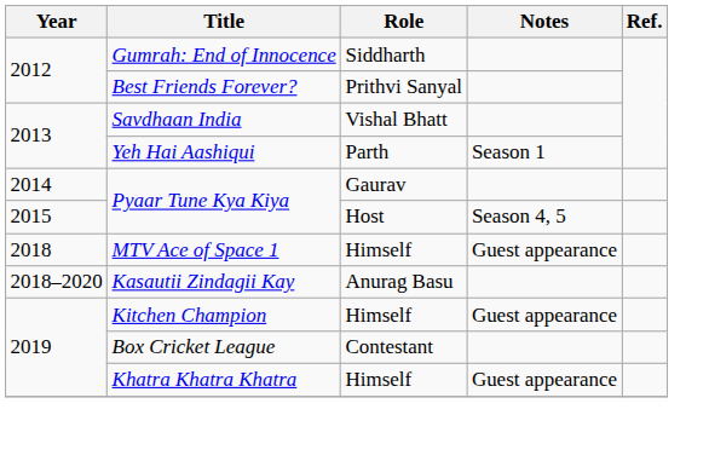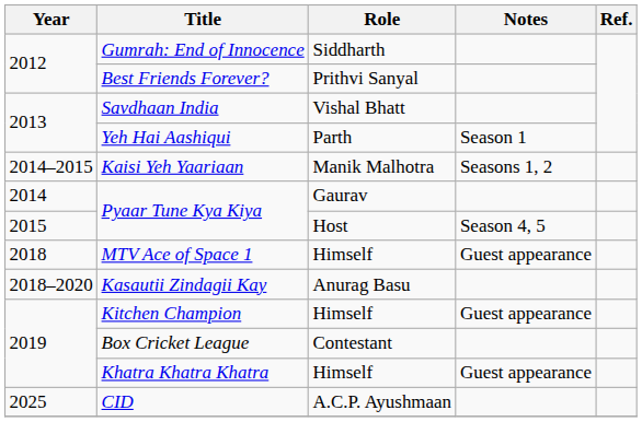 <table class="wikitable sortable">
 <tr>
 <th>Year</th>
 <th>Title</th>
 <th>Role</th>
 <th>Notes</th>
 <th>Ref.</th>
 </tr>
 <tr>
 <td rowspan="2">2012</td>
 <td><em><a href='#'>Gumrah: End of Innocence</a></em></td>
 <td>Siddharth</td>
 <td></td>
 <td rowspan="4"></td>
 </tr>
 <tr>
 <td><em><a href='#'>Best Friends Forever?</a></em></td>
 <td>Prithvi Sanyal</td>
 <td></td>
 </tr>
 <tr>
 <td rowspan="2">2013</td>
 <td><em><a href='#'>Savdhaan India</a></em></td>
 <td>Vishal Bhatt</td>
 <td></td>
 </tr>
 <tr>
 <td><em><a href='#'>Yeh Hai Aashiqui</a></em></td>
 <td>Parth</td>
 <td>Season 1</td>
+</tr>
+<tr>
+<td>2014–2015</td>
+<td><em><a href='#'>Kaisi Yeh Yaariaan</a></em></td>
+<td>Manik Malhotra</td>
+<td>Seasons 1, 2</td>
+<td></td>
 </tr>
 <tr>
 <td>2014</td>
 <td rowspan="2"><em><a href='#'>Pyaar Tune Kya Kiya</a></em></td>
 <td>Gaurav</td>
 <td></td>
 <td></td>
 </tr>
 <tr>
 <td>2015</td>
 <td>Host</td>
 <td>Season 4, 5</td>
 <td></td>
 </tr>
 <tr>
 <td>2018</td>
 <td><em><a href='#'>MTV Ace of Space 1</a></em></td>
 <td>Himself</td>
 <td>Guest appearance</td>
 <td></td>
 </tr>
 <tr>
 <td>2018–2020</td>
 <td><em><a href='#'>Kasautii Zindagii Kay</a></em></td>
 <td>Anurag Basu</td>
 <td></td>
 <td></td>
 </tr>
 <tr>
 <td rowspan="3">2019</td>
 <td><em><a href='#'>Kitchen Champion</a></em></td>
 <td>Himself</td>
 <td>Guest appearance</td>
 <td></td>
 </tr>
 <tr>
 <td><em>Box Cricket League</em></td>
 <td>Contestant</td>
 <td></td>
 <td></td>
 </tr>
 <tr>
 <td><em><a href='#'>Khatra Khatra Khatra</a></em></td>
 <td>Himself</td>
 <td>Guest appearance</td>
 <td></td>
 </tr>
 <tr>
+<td>2025</td>
+<td><em><a href='#'> CID</a></em></td>
+<td>A.C.P. Ayushmaan</td>
+<td></td>
+<td></td>
+</tr>
+<tr>
 </tr>
 </table>
